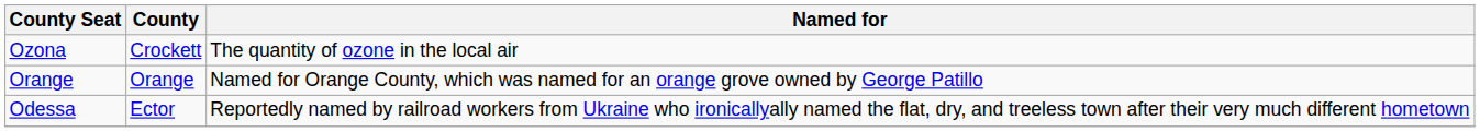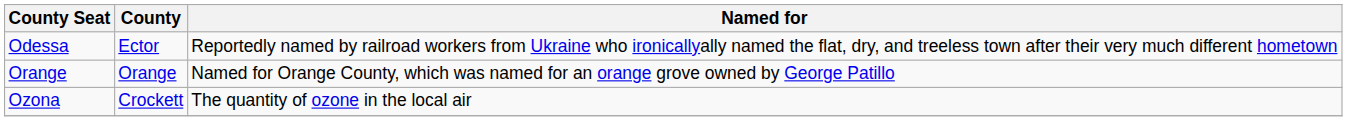 <table class="wikitable">
 <tr>
 <th>County Seat</th>
 <th>County</th>
 <th>Named for</th>
+</tr>
+<tr valign="top">
+<td><a href='#'>Odessa</a></td>
+<td><a href='#'>Ector</a></td>
+<td>Reportedly named by railroad workers from <a href='#'>Ukraine</a> who <a href='#'>ironically</a>ally named the flat, dry, and treeless town after their very much different <a href='#'>hometown</a></td>
+</tr>
+<tr>
+<td><a href='#'>Orange</a></td>
+<td><a href='#'>Orange</a></td>
+<td>Named for Orange County, which was named for an <a href='#'>orange</a> grove owned by <a href='#'>George Patillo</a></td>
 </tr>
 <tr>
 <td><a href='#'>Ozona</a></td>
 <td><a href='#'>Crockett</a></td>
 <td>The quantity of <a href='#'>ozone</a> in the local air</td>
 </tr>
 <tr>
-<td><a href='#'>Orange</a></td>
-<td><a href='#'>Orange</a></td>
-<td>Named for Orange County, which was named for an <a href='#'>orange</a> grove owned by <a href='#'>George Patillo</a></td>
-</tr>
-<tr valign="top">
-<td><a href='#'>Odessa</a></td>
-<td><a href='#'>Ector</a></td>
-<td>Reportedly named by railroad workers from <a href='#'>Ukraine</a> who <a href='#'>ironically</a>ally named the flat, dry, and treeless town after their very much different <a href='#'>hometown</a></td>
-</tr>
-<tr>
 </tr>
 </table>
